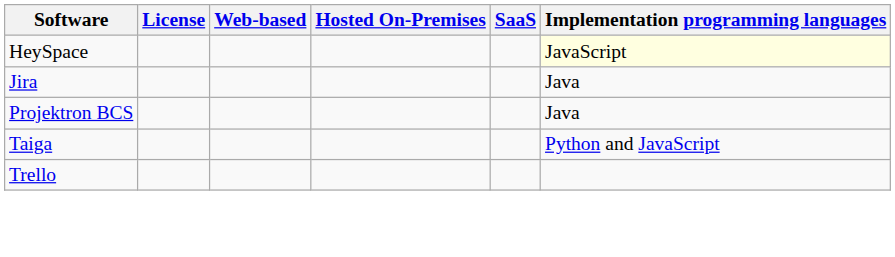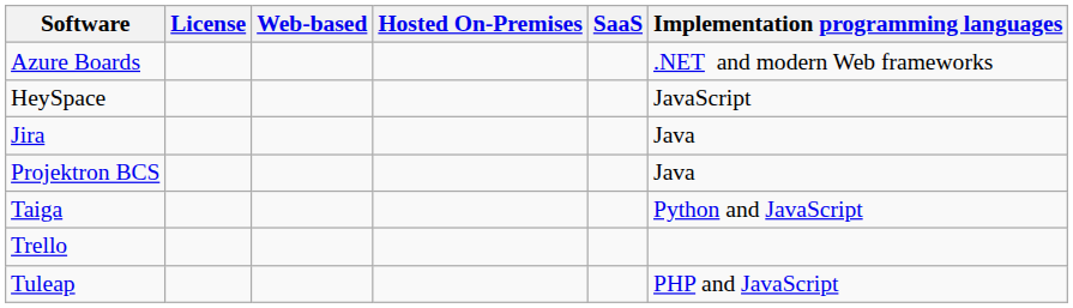 <table class="wikitable sortable">
 <tr>
 <th><strong>Software</strong></th>
 <th><a href='#'>License</a></th>
 <th><a href='#'>Web-based</a></th>
 <th><a href='#'>Hosted On-Premises</a></th>
 <th><a href='#'>SaaS</a></th>
 <th>Implementation <a href='#'>programming languages</a></th>
 </tr>
 <tr>
+<td><a href='#'>Azure Boards</a></td>
+<td></td>
+<td></td>
+<td></td>
+<td></td>
+<td><a href='#'>.NET</a>  and modern Web frameworks</td>
+</tr>
+<tr>
 <td>HeySpace</td>
 <td></td>
 <td></td>
 <td></td>
 <td></td>
-<td style="background: lightyellow;">JavaScript</td>
+<td>JavaScript</td>
 </tr>
 <tr>
 <td><a href='#'>Jira</a></td>
 <td></td>
 <td></td>
 <td></td>
 <td></td>
 <td>Java</td>
 </tr>
 <tr>
 <td><a href='#'>Projektron BCS</a></td>
 <td></td>
 <td></td>
 <td></td>
 <td></td>
 <td>Java</td>
 </tr>
 <tr>
 <td><a href='#'>Taiga</a></td>
 <td></td>
 <td></td>
 <td></td>
 <td></td>
 <td><a href='#'>Python</a> and <a href='#'>JavaScript</a></td>
 </tr>
 <tr>
 <td><a href='#'>Trello</a></td>
 <td></td>
 <td></td>
 <td></td>
 <td></td>
 <td></td>
 </tr>
+<tr>
+<td><a href='#'>Tuleap</a></td>
+<td></td>
+<td></td>
+<td></td>
+<td></td>
+<td><a href='#'>PHP</a> and <a href='#'>JavaScript</a></td>
+</tr>
 </table>
